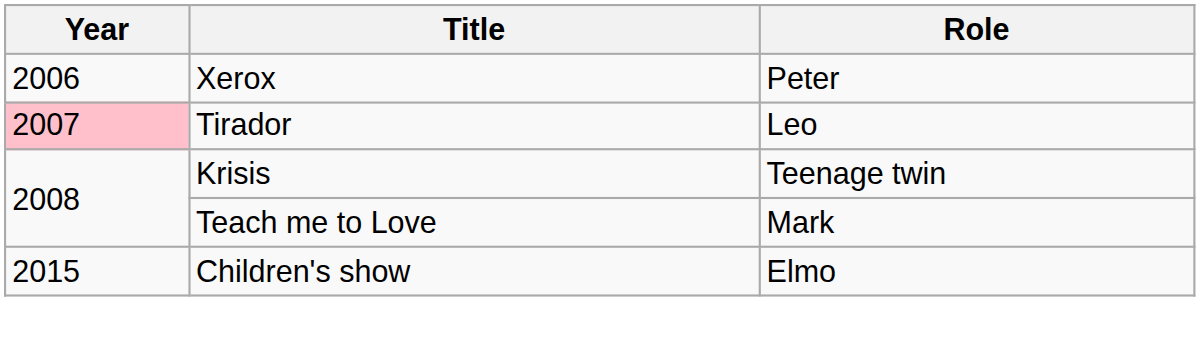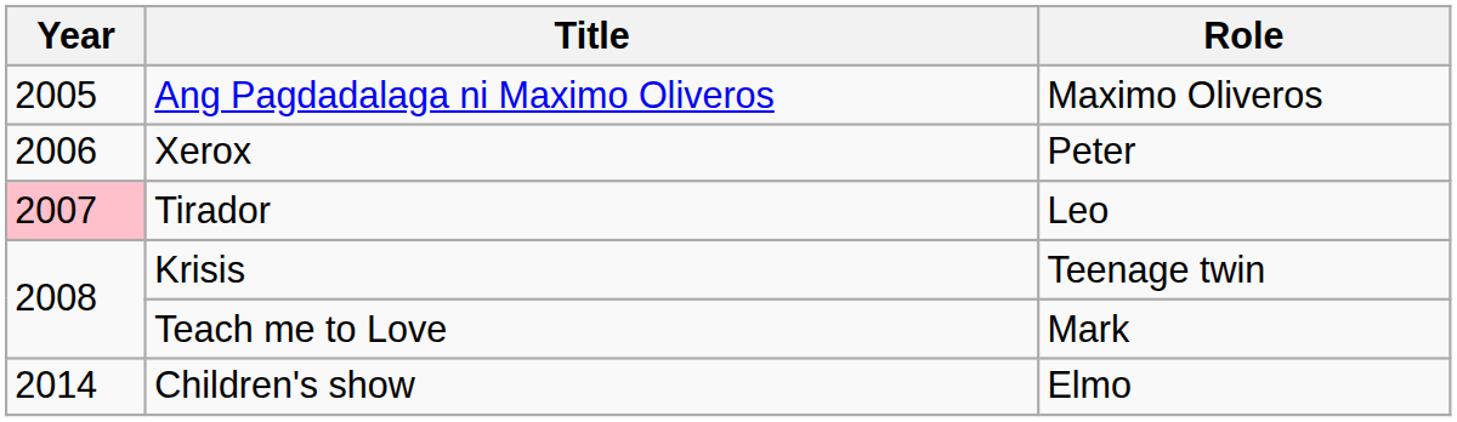 <table class="wikitable" style="font-size: 90%;" width="90%">
 <tr>
 <th>Year</th>
 <th>Title</th>
 <th>Role</th>
+</tr>
+<tr>
+<td>2005</td>
+<td><a href='#'>Ang Pagdadalaga ni Maximo Oliveros</a></td>
+<td>Maximo Oliveros</td>
 </tr>
 <tr>
 <td>2006</td>
 <td>Xerox</td>
 <td>Peter</td>
 </tr>
 <tr>
 <td style="background: pink;">2007</td>
 <td>Tirador</td>
 <td>Leo</td>
 </tr>
 <tr>
 <td rowspan="2">2008</td>
 <td>Krisis</td>
 <td>Teenage twin</td>
 </tr>
 <tr>
 <td>Teach me to Love</td>
 <td>Mark</td>
 </tr>
 <tr>
-<td>2015</td>
+<td>2014</td>
 <td>Children's show</td>
 <td>Elmo</td>
 </tr>
 </table>
